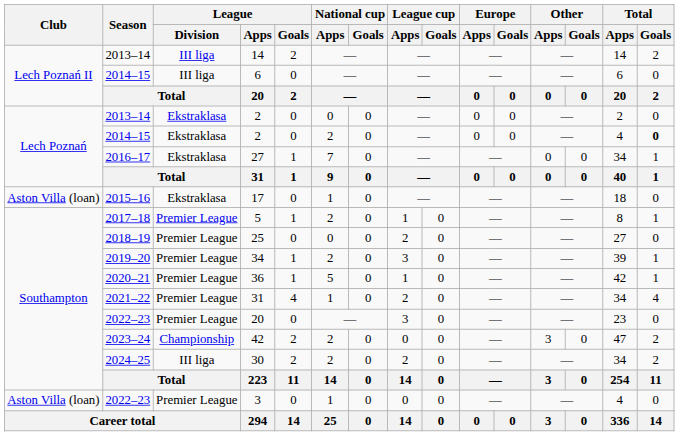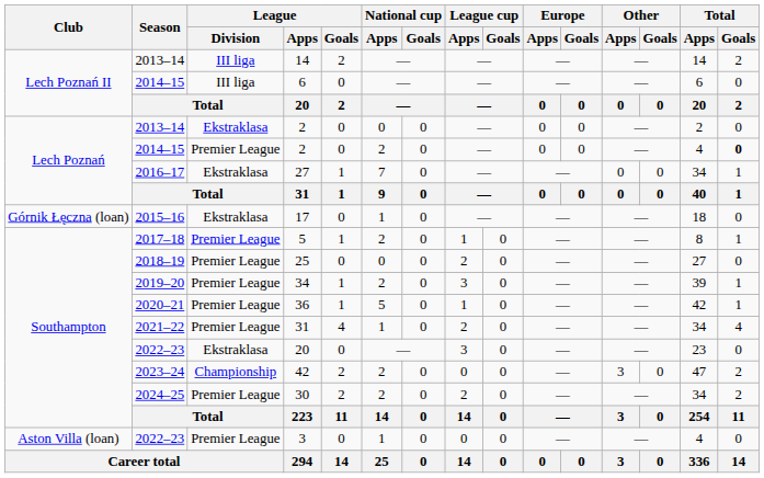 <table class="wikitable" style="text-align: center;">
 <tr>
 <th rowspan="2">Club</th>
 <th rowspan="2">Season</th>
 <th colspan="3">League</th>
 <th colspan="2">National cup</th>
 <th colspan="2">League cup</th>
 <th colspan="2">Europe</th>
 <th colspan="2">Other</th>
 <th colspan="2">Total</th>
 </tr>
 <tr>
 <th>Division</th>
 <th>Apps</th>
 <th>Goals</th>
 <th>Apps</th>
 <th>Goals</th>
 <th>Apps</th>
 <th>Goals</th>
 <th>Apps</th>
 <th>Goals</th>
 <th>Apps</th>
 <th>Goals</th>
 <th>Apps</th>
 <th>Goals</th>
 </tr>
 <tr>
 <td rowspan="3"><a href='#'>Lech Poznań II</a></td>
 <td>2013–14</td>
 <td><a href='#'>III liga</a></td>
 <td>14</td>
 <td>2</td>
 <td colspan="2">—</td>
 <td colspan="2">—</td>
 <td colspan="2">—</td>
 <td colspan="2">—</td>
 <td>14</td>
 <td>2</td>
 </tr>
 <tr>
 <td><a href='#'>2014–15</a></td>
 <td>III liga</td>
 <td>6</td>
 <td>0</td>
 <td colspan="2">—</td>
 <td colspan="2">—</td>
 <td colspan="2">—</td>
 <td colspan="2">—</td>
 <td>6</td>
 <td>0</td>
 </tr>
 <tr>
 <th colspan="2">Total</th>
 <th>20</th>
 <th>2</th>
 <th colspan="2">—</th>
 <th colspan="2">—</th>
 <th>0</th>
 <th>0</th>
 <th>0</th>
 <th>0</th>
 <th>20</th>
 <th>2</th>
 </tr>
 <tr>
 <td rowspan="4"><a href='#'>Lech Poznań</a></td>
 <td><a href='#'>2013–14</a></td>
 <td><a href='#'>Ekstraklasa</a></td>
 <td>2</td>
 <td>0</td>
 <td>0</td>
 <td>0</td>
 <td colspan="2">—</td>
 <td>0</td>
 <td>0</td>
 <td colspan="2">—</td>
 <td>2</td>
 <td>0</td>
 </tr>
 <tr>
 <td><a href='#'>2014–15</a></td>
-<td>Ekstraklasa</td>
+<td>Premier League</td>
 <td>2</td>
 <td>0</td>
 <td>2</td>
 <td>0</td>
 <td colspan="2">—</td>
 <td>0</td>
 <td>0</td>
 <td colspan="2">—</td>
 <td>4</td>
 <td><strong>0</strong></td>
 </tr>
 <tr>
 <td><a href='#'>2016–17</a></td>
 <td>Ekstraklasa</td>
 <td>27</td>
 <td>1</td>
 <td>7</td>
 <td>0</td>
 <td colspan="2">—</td>
 <td colspan="2">—</td>
 <td>0</td>
 <td>0</td>
 <td>34</td>
 <td>1</td>
 </tr>
 <tr>
 <th colspan="2">Total</th>
 <th>31</th>
 <th>1</th>
 <th>9</th>
 <th>0</th>
 <th colspan="2">—</th>
 <th>0</th>
 <th>0</th>
 <th>0</th>
 <th>0</th>
 <th>40</th>
 <th>1</th>
 </tr>
 <tr>
-<td><a href='#'>Aston Villa</a> (loan)</td>
+<td><a href='#'>Górnik Łęczna</a> (loan)</td>
 <td><a href='#'>2015–16</a></td>
 <td>Ekstraklasa</td>
 <td>17</td>
 <td>0</td>
 <td>1</td>
 <td>0</td>
 <td colspan="2">—</td>
 <td colspan="2">—</td>
 <td colspan="2">—</td>
 <td>18</td>
 <td>0</td>
 </tr>
 <tr>
 <td rowspan="9"><a href='#'>Southampton</a></td>
 <td><a href='#'>2017–18</a></td>
 <td><a href='#'>Premier League</a></td>
 <td>5</td>
 <td>1</td>
 <td>2</td>
 <td>0</td>
 <td>1</td>
 <td>0</td>
 <td colspan="2">—</td>
 <td colspan="2">—</td>
 <td>8</td>
 <td>1</td>
 </tr>
 <tr>
 <td><a href='#'>2018–19</a></td>
 <td>Premier League</td>
 <td>25</td>
 <td>0</td>
 <td>0</td>
 <td>0</td>
 <td>2</td>
 <td>0</td>
 <td colspan="2">—</td>
 <td colspan="2">—</td>
 <td>27</td>
 <td>0</td>
 </tr>
 <tr>
 <td><a href='#'>2019–20</a></td>
 <td>Premier League</td>
 <td>34</td>
 <td>1</td>
 <td>2</td>
 <td>0</td>
 <td>3</td>
 <td>0</td>
 <td colspan="2">—</td>
 <td colspan="2">—</td>
 <td>39</td>
 <td>1</td>
 </tr>
 <tr>
 <td><a href='#'>2020–21</a></td>
 <td>Premier League</td>
 <td>36</td>
 <td>1</td>
 <td>5</td>
 <td>0</td>
 <td>1</td>
 <td>0</td>
 <td colspan="2">—</td>
 <td colspan="2">—</td>
 <td>42</td>
 <td>1</td>
 </tr>
 <tr>
 <td><a href='#'>2021–22</a></td>
 <td>Premier League</td>
 <td>31</td>
 <td>4</td>
 <td>1</td>
 <td>0</td>
 <td>2</td>
 <td>0</td>
 <td colspan="2">—</td>
 <td colspan="2">—</td>
 <td>34</td>
 <td>4</td>
 </tr>
 <tr>
 <td><a href='#'>2022–23</a></td>
-<td>Premier League</td>
+<td>Ekstraklasa</td>
 <td>20</td>
 <td>0</td>
 <td colspan="2">—</td>
 <td>3</td>
 <td>0</td>
 <td colspan="2">—</td>
 <td colspan="2">—</td>
 <td>23</td>
 <td>0</td>
 </tr>
 <tr>
 <td><a href='#'>2023–24</a></td>
 <td><a href='#'>Championship</a></td>
 <td>42</td>
 <td>2</td>
 <td>2</td>
 <td>0</td>
 <td>0</td>
 <td>0</td>
 <td colspan="2">—</td>
 <td>3</td>
 <td>0</td>
 <td>47</td>
 <td>2</td>
 </tr>
 <tr>
 <td><a href='#'>2024–25</a></td>
-<td>III liga</td>
+<td>Premier League</td>
 <td>30</td>
 <td>2</td>
 <td>2</td>
 <td>0</td>
 <td>2</td>
 <td>0</td>
 <td colspan="2">—</td>
 <td colspan="2">—</td>
 <td>34</td>
 <td>2</td>
 </tr>
 <tr>
 <th colspan="2">Total</th>
 <th>223</th>
 <th>11</th>
 <th>14</th>
 <th>0</th>
 <th>14</th>
 <th>0</th>
 <th colspan="2">—</th>
 <th>3</th>
 <th>0</th>
 <th>254</th>
 <th>11</th>
 </tr>
 <tr>
 <td><a href='#'>Aston Villa</a> (loan)</td>
 <td><a href='#'>2022–23</a></td>
 <td>Premier League</td>
 <td>3</td>
 <td>0</td>
 <td>1</td>
 <td>0</td>
 <td>0</td>
 <td>0</td>
 <td colspan="2">—</td>
 <td colspan="2">—</td>
 <td>4</td>
 <td>0</td>
 </tr>
 <tr>
 <th colspan="3">Career total</th>
 <th>294</th>
 <th>14</th>
 <th>25</th>
 <th>0</th>
 <th>14</th>
 <th>0</th>
 <th>0</th>
 <th>0</th>
 <th>3</th>
 <th>0</th>
 <th>336</th>
 <th>14</th>
 </tr>
 </table>
